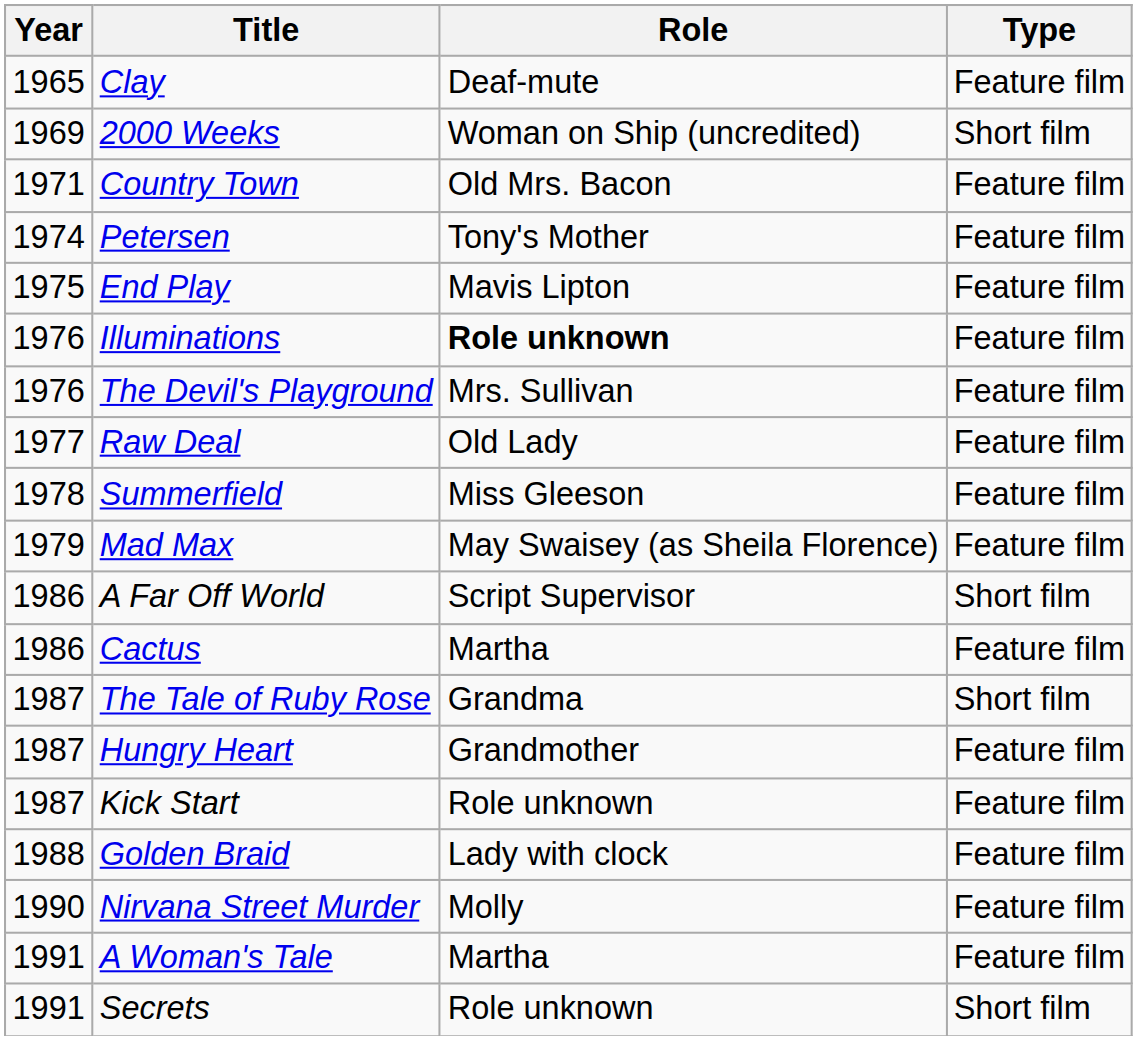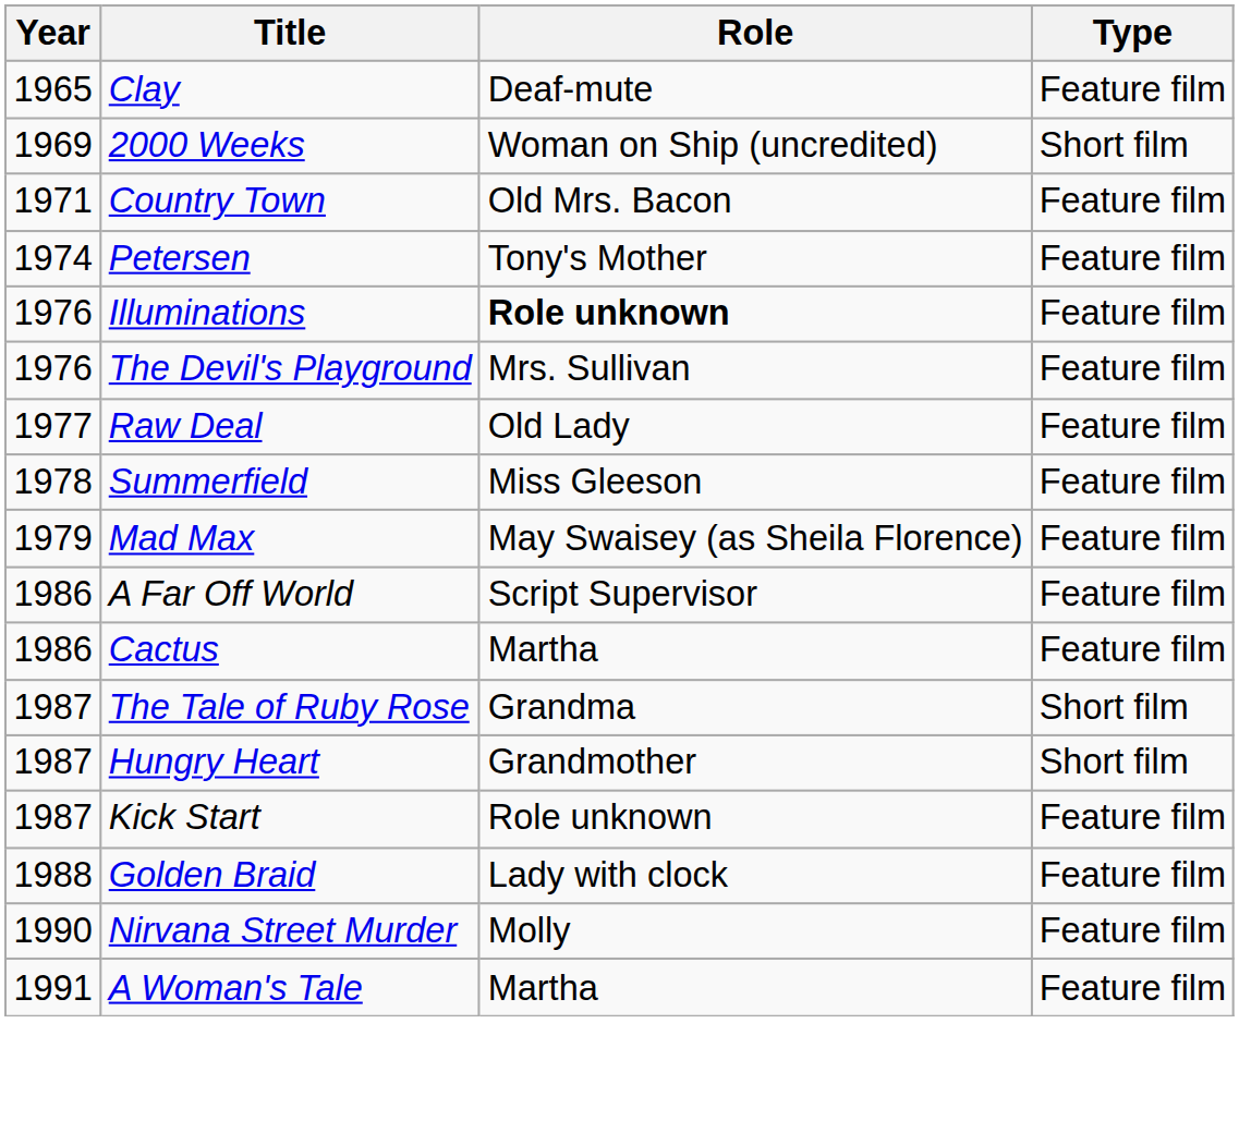 <table class="wikitable">
 <tr>
 <th>Year</th>
 <th>Title</th>
 <th>Role</th>
 <th>Type</th>
 </tr>
 <tr>
 <td>1965</td>
 <td><em><a href='#'>Clay</a></em></td>
 <td>Deaf-mute</td>
 <td>Feature film</td>
 </tr>
 <tr>
 <td>1969</td>
 <td><em><a href='#'>2000 Weeks</a></em></td>
 <td>Woman on Ship (uncredited)</td>
 <td>Short film</td>
 </tr>
 <tr>
 <td>1971</td>
 <td><em><a href='#'>Country Town</a></em></td>
 <td>Old Mrs. Bacon</td>
 <td>Feature film</td>
 </tr>
 <tr>
 <td>1974</td>
 <td><em><a href='#'>Petersen</a></em></td>
 <td>Tony's Mother</td>
-<td>Feature film</td>
-</tr>
-<tr>
-<td>1975</td>
-<td><em><a href='#'>End Play</a></em></td>
-<td>Mavis Lipton</td>
 <td>Feature film</td>
 </tr>
 <tr>
 <td>1976</td>
 <td><em><a href='#'>Illuminations</a></em></td>
 <td><strong>Role unknown</strong></td>
 <td>Feature film</td>
 </tr>
 <tr>
 <td>1976</td>
 <td><em><a href='#'>The Devil's Playground</a></em></td>
 <td>Mrs. Sullivan</td>
 <td>Feature film</td>
 </tr>
 <tr>
 <td>1977</td>
 <td><em><a href='#'>Raw Deal</a></em></td>
 <td>Old Lady</td>
 <td>Feature film</td>
 </tr>
 <tr>
 <td>1978</td>
 <td><em><a href='#'>Summerfield</a></em></td>
 <td>Miss Gleeson</td>
 <td>Feature film</td>
 </tr>
 <tr>
 <td>1979</td>
 <td><em><a href='#'>Mad Max</a></em></td>
 <td>May Swaisey (as Sheila Florence)</td>
 <td>Feature film</td>
 </tr>
 <tr>
 <td>1986</td>
 <td><em>A Far Off World</em></td>
 <td>Script Supervisor</td>
-<td>Short film</td>
+<td>Feature film</td>
 </tr>
 <tr>
 <td>1986</td>
 <td><em><a href='#'>Cactus</a></em></td>
 <td>Martha</td>
 <td>Feature film</td>
 </tr>
 <tr>
 <td>1987</td>
 <td><em><a href='#'>The Tale of Ruby Rose</a></em></td>
 <td>Grandma</td>
 <td>Short film</td>
 </tr>
 <tr>
 <td>1987</td>
 <td><em><a href='#'>Hungry Heart</a></em></td>
 <td>Grandmother</td>
-<td>Feature film</td>
+<td>Short film</td>
 </tr>
 <tr>
 <td>1987</td>
 <td><em>Kick Start</em></td>
 <td>Role unknown</td>
 <td>Feature film</td>
 </tr>
 <tr>
 <td>1988</td>
 <td><em><a href='#'>Golden Braid</a></em></td>
 <td>Lady with clock</td>
 <td>Feature film</td>
 </tr>
 <tr>
 <td>1990</td>
 <td><em><a href='#'>Nirvana Street Murder</a></em></td>
 <td>Molly</td>
 <td>Feature film</td>
 </tr>
 <tr>
 <td>1991</td>
 <td><em><a href='#'>A Woman's Tale</a></em></td>
 <td>Martha</td>
 <td>Feature film</td>
 </tr>
-<tr>
-<td>1991</td>
-<td><em>Secrets</em></td>
-<td>Role unknown</td>
-<td>Short film</td>
-</tr>
 </table>
